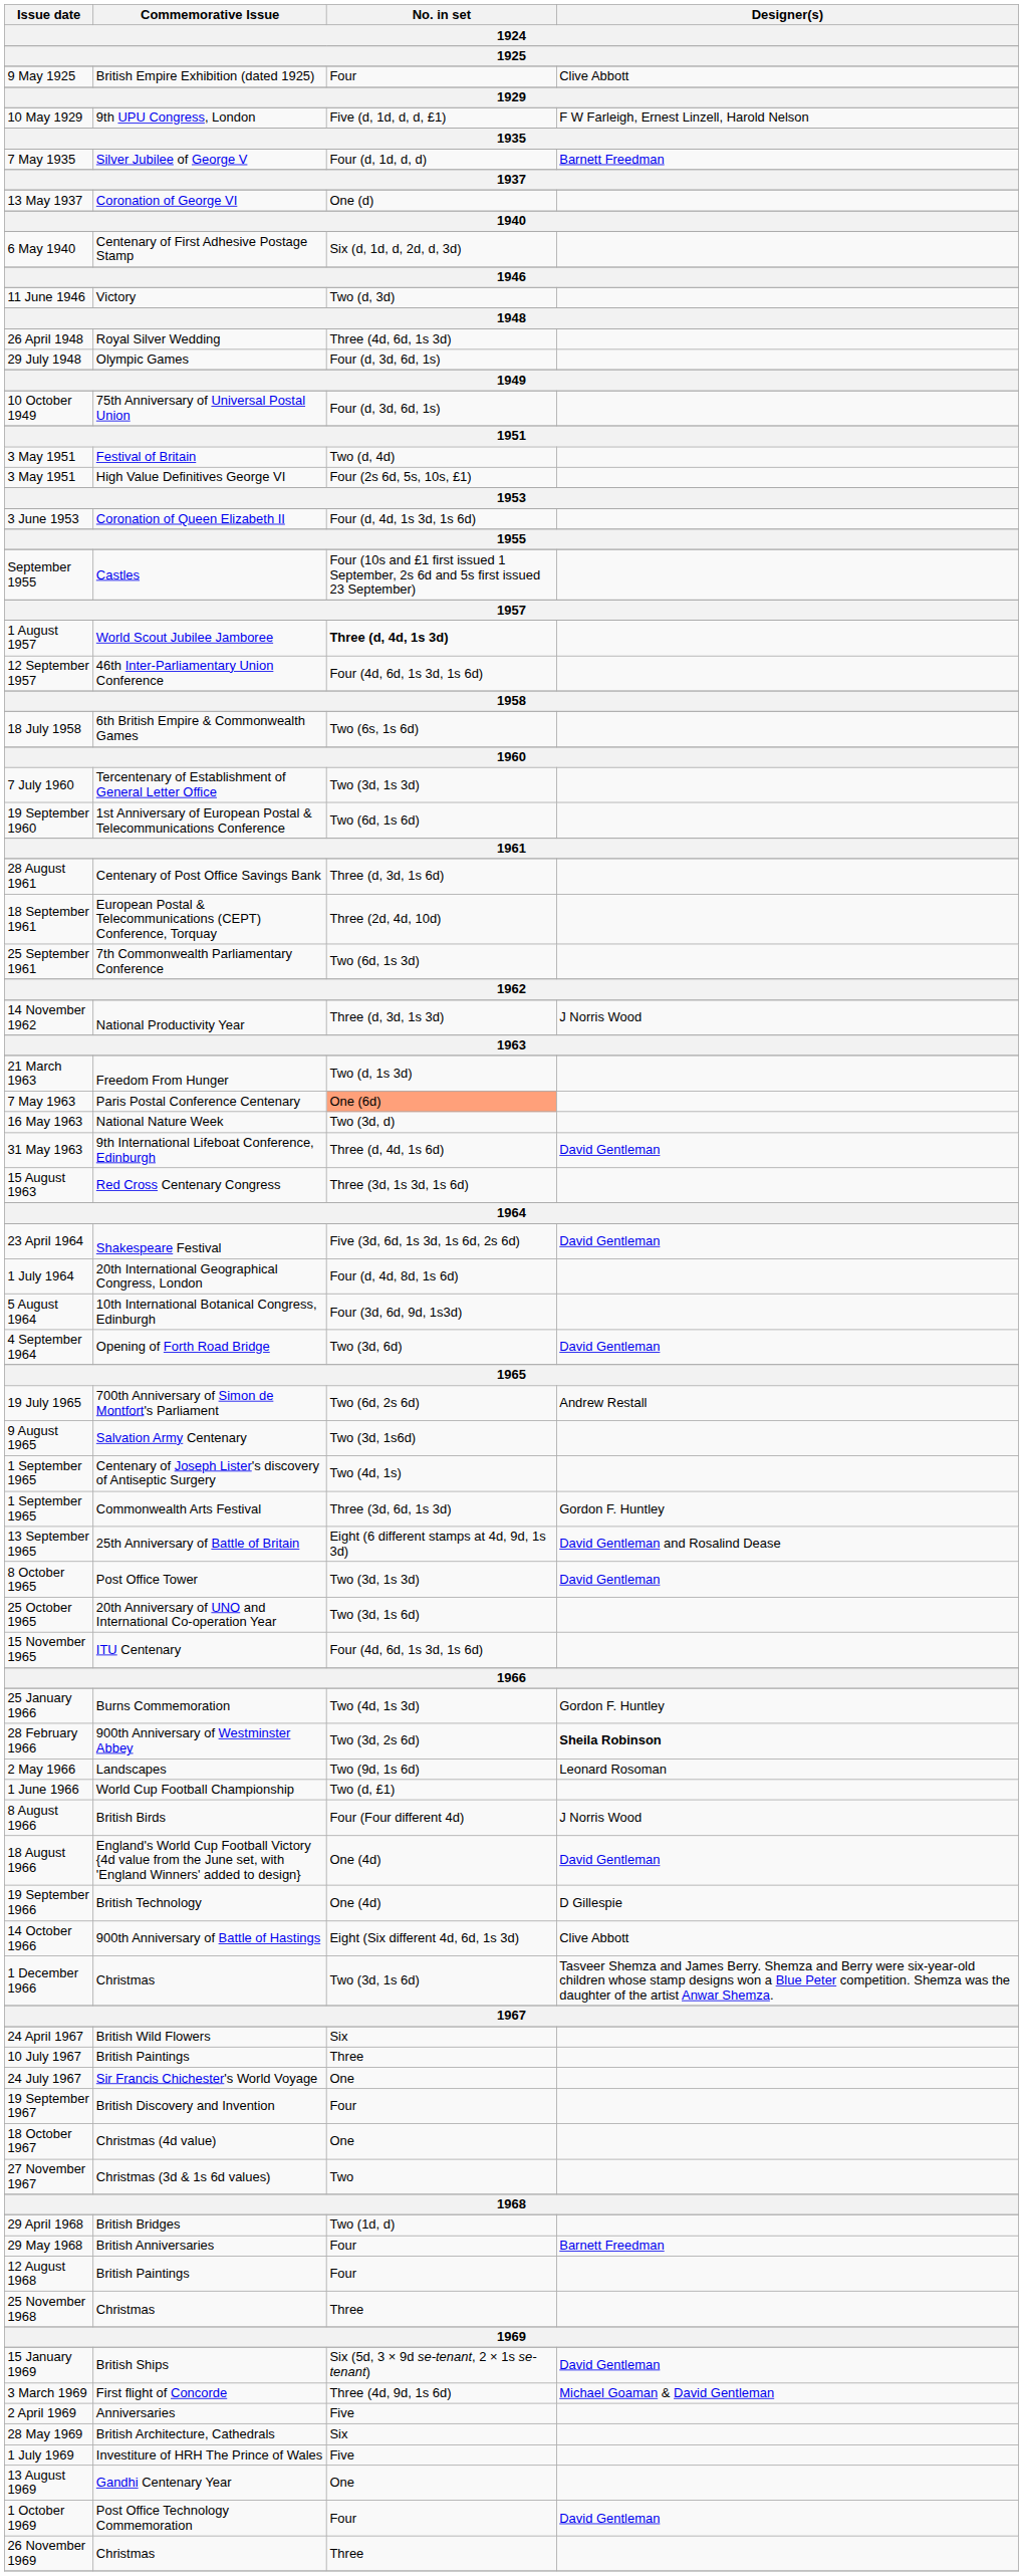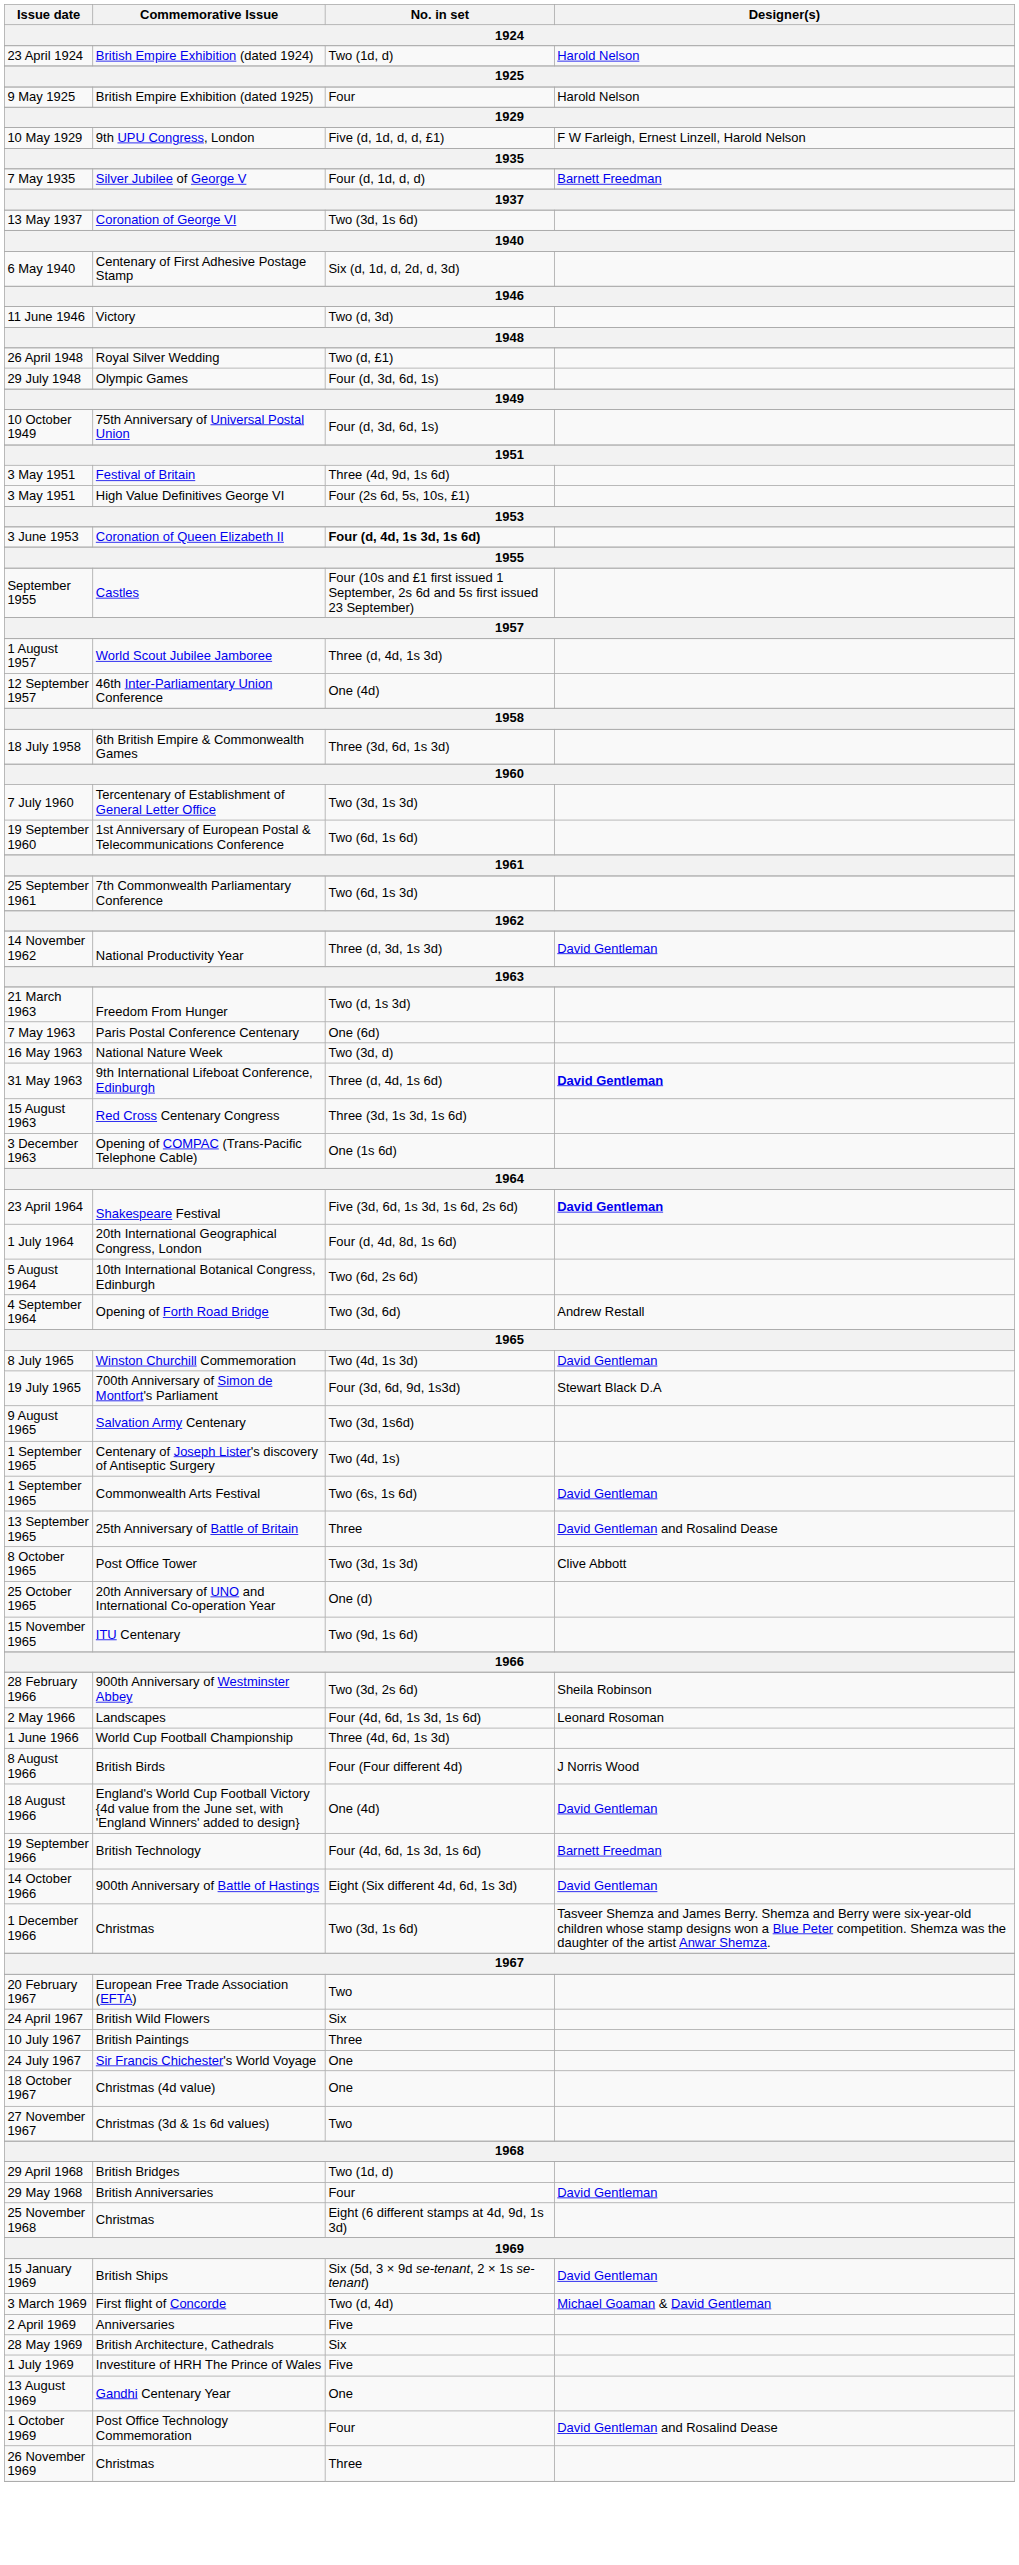 <table class="wikitable">
 <tr>
 <th>Issue date</th>
 <th>Commemorative Issue</th>
 <th>No. in set</th>
 <th>Designer(s)</th>
 </tr>
 <tr>
 <th colspan=4>1924</th>
 </tr>
 <tr>
 </tr>
 <tr>
+<td>23 April 1924</td>
+<td><a href='#'>British Empire Exhibition</a> (dated 1924)</td>
+<td>Two (1d, d)</td>
+<td><a href='#'>Harold Nelson</a></td>
+</tr>
+<tr>
 </tr>
 <tr>
 <th colspan=4>1925</th>
 </tr>
 <tr>
 </tr>
 <tr>
 <td>9 May 1925</td>
 <td>British Empire Exhibition (dated 1925)</td>
 <td>Four</td>
-<td>Clive Abbott</td>
+<td>Harold Nelson</td>
 </tr>
 <tr>
 </tr>
 <tr>
 <th colspan=4>1929</th>
 </tr>
 <tr>
 </tr>
 <tr>
 <td>10 May 1929</td>
 <td>9th <a href='#'>UPU Congress</a>, London</td>
 <td>Five (d, 1d, d, d, £1)</td>
 <td>F W Farleigh, Ernest Linzell, Harold Nelson</td>
 </tr>
 <tr>
 </tr>
 <tr>
 <th colspan=4>1935</th>
 </tr>
 <tr>
 </tr>
 <tr>
 <td>7 May 1935</td>
 <td><a href='#'>Silver Jubilee</a> of <a href='#'>George V</a></td>
 <td>Four (d, 1d, d, d)</td>
 <td><a href='#'>Barnett Freedman</a></td>
 </tr>
 <tr>
 </tr>
 <tr>
 <th colspan=4>1937</th>
 </tr>
 <tr>
 </tr>
 <tr>
 <td>13 May 1937</td>
 <td><a href='#'>Coronation of George VI</a></td>
-<td>One (d)</td>
+<td>Two (3d, 1s 6d) <em></em></td>
 <td></td>
 </tr>
 <tr>
 </tr>
 <tr>
 <th colspan=4>1940</th>
 </tr>
 <tr>
 </tr>
 <tr>
 <td>6 May 1940</td>
 <td>Centenary of First Adhesive Postage Stamp</td>
 <td>Six (d, 1d, d, 2d, d, 3d)</td>
 <td></td>
 </tr>
 <tr>
 </tr>
 <tr>
 <th colspan=4>1946</th>
 </tr>
 <tr>
 </tr>
 <tr>
 <td>11 June 1946</td>
 <td>Victory</td>
 <td>Two (d, 3d)</td>
 <td></td>
 </tr>
 <tr>
 </tr>
 <tr>
 <th colspan=4>1948</th>
 </tr>
 <tr>
 </tr>
 <tr>
 <td>26 April 1948</td>
 <td>Royal Silver Wedding</td>
-<td>Three (4d, 6d, 1s 3d) <em> </em></td>
+<td>Two (d, £1)</td>
 <td></td>
 </tr>
 <tr>
 <td>29 July 1948</td>
 <td>Olympic Games</td>
 <td>Four (d, 3d, 6d, 1s)</td>
 <td></td>
 </tr>
 <tr>
 </tr>
 <tr>
 <th colspan=4>1949</th>
 </tr>
 <tr>
 </tr>
 <tr>
 <td>10 October 1949</td>
 <td>75th Anniversary of <a href='#'>Universal Postal Union</a></td>
 <td>Four (d, 3d, 6d, 1s)</td>
 <td></td>
 </tr>
 <tr>
 </tr>
 <tr>
 <th colspan=4>1951</th>
 </tr>
 <tr>
 <td>3 May 1951</td>
 <td><a href='#'>Festival of Britain</a></td>
-<td>Two (d, 4d)</td>
+<td>Three (4d, 9d, 1s 6d)</td>
 <td></td>
 </tr>
 <tr>
 <td>3 May 1951</td>
 <td>High Value Definitives George VI </td>
 <td>Four (2s 6d, 5s, 10s, £1)</td>
 <td></td>
 </tr>
 <tr>
 </tr>
 <tr>
 <th colspan=4>1953</th>
 </tr>
 <tr>
 </tr>
 <tr>
 <td>3 June 1953</td>
 <td><a href='#'>Coronation of Queen Elizabeth II</a></td>
-<td>Four (d, 4d, 1s 3d, 1s 6d)</td>
+<td><strong>Four (d, 4d, 1s 3d, 1s 6d)</strong></td>
 <td></td>
 </tr>
 <tr>
 </tr>
 <tr>
 <th colspan=4>1955</th>
 </tr>
 <tr>
 </tr>
 <tr>
 <td>September 1955</td>
 <td><a href='#'>Castles</a> </td>
 <td>Four (10s and £1 first issued 1 September, 2s 6d and 5s first issued 23 September)</td>
 <td></td>
 </tr>
 <tr>
 </tr>
 <tr>
 <th colspan=4>1957</th>
 </tr>
 <tr>
 </tr>
 <tr>
 <td>1 August 1957</td>
 <td><a href='#'>World Scout Jubilee Jamboree</a></td>
-<td><strong>Three (d, 4d, 1s 3d)</strong></td>
+<td>Three (d, 4d, 1s 3d)</td>
 <td></td>
 </tr>
 <tr>
 <td>12 September 1957</td>
 <td>46th <a href='#'>Inter-Parliamentary Union</a> Conference</td>
-<td>Four (4d, 6d, 1s 3d, 1s 6d)<em> </em></td>
+<td>One (4d)</td>
 <td></td>
 </tr>
 <tr>
 </tr>
 <tr>
 <th colspan=4>1958</th>
 </tr>
 <tr>
 </tr>
 <tr>
 <td>18 July 1958</td>
 <td>6th British Empire & Commonwealth Games</td>
-<td>Two (6s, 1s 6d) <em></em></td>
+<td>Three (3d, 6d, 1s 3d)</td>
 <td></td>
 </tr>
 <tr>
 </tr>
 <tr>
 <th colspan=4>1960</th>
 </tr>
 <tr>
 <td>7 July 1960</td>
 <td>Tercentenary of Establishment of <a href='#'>General Letter Office</a></td>
 <td>Two (3d, 1s 3d)</td>
 <td></td>
 </tr>
 <tr>
 <td>19 September 1960</td>
 <td>1st Anniversary of European Postal & Telecommunications Conference</td>
 <td>Two (6d, 1s 6d)</td>
 <td></td>
 </tr>
 <tr>
 </tr>
 <tr>
 <th colspan=4>1961</th>
 </tr>
 <tr>
 </tr>
 <tr>
-<td>28 August 1961</td>
-<td>Centenary of Post Office Savings Bank</td>
-<td>Three (d, 3d, 1s 6d)</td>
-<td></td>
-</tr>
-<tr>
-<td>18 September 1961</td>
-<td>European Postal & Telecommunications (CEPT) Conference, Torquay</td>
-<td>Three (2d, 4d, 10d)</td>
-<td></td>
-</tr>
-<tr>
 <td>25 September 1961</td>
 <td>7th Commonwealth Parliamentary Conference</td>
 <td>Two (6d, 1s 3d)</td>
 <td></td>
 </tr>
 <tr>
 </tr>
 <tr>
 <th colspan=4>1962</th>
 </tr>
 <tr>
 </tr>
 <tr>
 <td>14 November 1962</td>
 <td><strong></strong><br>National Productivity Year</td>
 <td>Three (d, 3d, 1s 3d) <em></em></td>
-<td>J Norris Wood</td>
+<td><a href='#'>David Gentleman</a></td>
 </tr>
 <tr>
 </tr>
 <tr>
 <th colspan=4>1963</th>
 </tr>
 <tr>
 </tr>
 <tr>
 <td>21 March 1963</td>
 <td><strong></strong><br>Freedom From Hunger</td>
 <td>Two (d, 1s 3d) <em></em></td>
 <td></td>
 </tr>
 <tr>
 <td>7 May 1963</td>
 <td>Paris Postal Conference Centenary</td>
-<td style="background: lightsalmon;">One (6d) <em></em></td>
+<td>One (6d) <em></em></td>
 <td></td>
 </tr>
 <tr>
 <td>16 May 1963</td>
 <td>National Nature Week</td>
 <td>Two (3d, d) <em></em></td>
 <td></td>
 </tr>
 <tr>
 <td>31 May 1963</td>
 <td>9th International Lifeboat Conference, <a href='#'>Edinburgh</a></td>
 <td>Three (d, 4d, 1s 6d) <em></em></td>
-<td><a href='#'>David Gentleman</a></td>
+<td><strong><a href='#'>David Gentleman</a></strong></td>
 </tr>
 <tr>
 <td>15 August 1963</td>
 <td><a href='#'>Red Cross</a> Centenary Congress</td>
 <td>Three (3d, 1s 3d, 1s 6d) <em></em></td>
+<td></td>
+</tr>
+<tr>
+<td>3 December 1963</td>
+<td>Opening of <a href='#'>COMPAC</a> (Trans-Pacific Telephone Cable)</td>
+<td>One (1s 6d) <em></em></td>
 <td></td>
 </tr>
 <tr>
 </tr>
 <tr>
 <th colspan=4>1964</th>
 </tr>
 <tr>
 </tr>
 <tr>
 <td>23 April 1964</td>
 <td><br><a href='#'>Shakespeare</a> Festival</td>
 <td>Five (3d, 6d, 1s 3d, 1s 6d, 2s 6d)<br><em></em></td>
-<td><a href='#'>David Gentleman</a></td>
+<td><strong><a href='#'>David Gentleman</a></strong></td>
 </tr>
 <tr>
 <td>1 July 1964</td>
 <td>20th International Geographical Congress, London</td>
 <td>Four (d, 4d, 8d, 1s 6d)<br><em></em></td>
 <td></td>
 </tr>
 <tr>
 <td>5 August 1964</td>
 <td>10th International Botanical Congress, Edinburgh</td>
-<td>Four (3d, 6d, 9d, 1s3d)<br><em></em></td>
+<td>Two (6d, 2s 6d)<br><em></em></td>
 <td></td>
 </tr>
 <tr>
 <td>4 September 1964</td>
 <td>Opening of <a href='#'>Forth Road Bridge</a></td>
 <td>Two (3d, 6d) <em></em></td>
-<td><a href='#'>David Gentleman</a></td>
+<td>Andrew Restall</td>
 </tr>
 <tr>
 </tr>
 <tr>
 <th colspan=4>1965</th>
 </tr>
 <tr>
+<td>8 July 1965</td>
+<td><a href='#'>Winston Churchill</a> Commemoration</td>
+<td>Two (4d, 1s 3d) <em></em></td>
+<td><a href='#'>David Gentleman</a></td>
+</tr>
+<tr>
 <td>19 July 1965</td>
 <td>700th Anniversary of <a href='#'>Simon de Montfort</a>'s Parliament</td>
-<td>Two (6d, 2s 6d)<br><em></em></td>
-<td>Andrew Restall</td>
+<td>Four (3d, 6d, 9d, 1s3d)<br><em></em></td>
+<td>Stewart Black D.A</td>
 </tr>
 <tr>
 <td>9 August 1965</td>
 <td><a href='#'>Salvation Army</a> Centenary</td>
 <td>Two (3d, 1s6d) <em></em></td>
 <td></td>
 </tr>
 <tr>
 <td>1 September 1965</td>
 <td>Centenary of <a href='#'>Joseph Lister</a>'s discovery of Antiseptic Surgery</td>
 <td>Two (4d, 1s) <em></em></td>
 <td></td>
 </tr>
 <tr>
 <td>1 September 1965</td>
 <td>Commonwealth Arts Festival</td>
-<td>Three (3d, 6d, 1s 3d)</td>
-<td>Gordon F. Huntley</td>
+<td>Two (6s, 1s 6d) <em></em></td>
+<td><a href='#'>David Gentleman</a></td>
 </tr>
 <tr>
 <td>13 September 1965</td>
 <td>25th Anniversary of <a href='#'>Battle of Britain</a></td>
-<td>Eight (6 different stamps at 4d, 9d, 1s 3d)<br><em></em></td>
+<td>Three</td>
 <td><a href='#'>David Gentleman</a> and Rosalind Dease</td>
 </tr>
 <tr>
 <td>8 October 1965</td>
 <td>Post Office Tower</td>
 <td>Two (3d, 1s 3d) <em></em></td>
-<td><a href='#'>David Gentleman</a></td>
+<td>Clive Abbott</td>
 </tr>
 <tr>
 <td>25 October 1965</td>
 <td>20th Anniversary of <a href='#'>UNO</a> and International Co-operation Year</td>
-<td>Two (3d, 1s 6d) <em></em></td>
+<td>One (d)</td>
 <td></td>
 </tr>
 <tr>
 <td>15 November 1965</td>
 <td><a href='#'>ITU</a> Centenary</td>
-<td>Four (4d, 6d, 1s 3d, 1s 6d) <em> </em></td>
+<td>Two (9d, 1s 6d) <em></em></td>
 <td></td>
 </tr>
 <tr>
 </tr>
 <tr>
 <th colspan=4>1966</th>
 </tr>
 <tr>
 </tr>
 <tr>
-<td>25 January 1966</td>
-<td>Burns Commemoration</td>
-<td>Two (4d, 1s 3d) <em></em></td>
-<td>Gordon F. Huntley</td>
-</tr>
-<tr>
 <td>28 February 1966</td>
 <td>900th Anniversary of <a href='#'>Westminster Abbey</a></td>
 <td>Two (3d, 2s 6d) <em></em></td>
-<td><strong>Sheila Robinson</strong></td>
+<td>Sheila Robinson</td>
 </tr>
 <tr>
 <td>2 May 1966</td>
 <td>Landscapes</td>
-<td>Two (9d, 1s 6d) <em></em></td>
+<td>Four (4d, 6d, 1s 3d, 1s 6d) <em> </em></td>
 <td>Leonard Rosoman</td>
 </tr>
 <tr>
 <td>1 June 1966</td>
 <td>World Cup Football Championship</td>
-<td>Two (d, £1)</td>
+<td>Three (4d, 6d, 1s 3d) <em> </em></td>
 <td></td>
 </tr>
 <tr>
 <td>8 August 1966</td>
 <td>British Birds</td>
 <td>Four (Four different 4d)<em> </em></td>
 <td>J Norris Wood</td>
 </tr>
 <tr>
 <td>18 August 1966</td>
 <td>England's World Cup Football Victory<br>{4d value from the June set, with 'England Winners' added to design}</td>
 <td>One (4d)</td>
 <td><a href='#'>David Gentleman</a></td>
 </tr>
 <tr>
 <td>19 September 1966</td>
 <td>British Technology</td>
-<td>One (4d)</td>
-<td>D Gillespie</td>
+<td>Four (4d, 6d, 1s 3d, 1s 6d)<em> </em></td>
+<td><a href='#'>Barnett Freedman</a></td>
 </tr>
 <tr>
 <td>14 October 1966</td>
 <td>900th Anniversary of <a href='#'>Battle of Hastings</a></td>
 <td>Eight (Six different 4d, 6d, 1s 3d)<em> </em></td>
-<td>Clive Abbott</td>
+<td><a href='#'>David Gentleman</a></td>
 </tr>
 <tr>
 <td>1 December 1966</td>
 <td>Christmas</td>
 <td>Two (3d, 1s 6d)<em> </em></td>
 <td>Tasveer Shemza and James Berry. Shemza and Berry were six-year-old children whose stamp designs won a <a href='#'>Blue Peter</a> competition. Shemza was the daughter of the artist <a href='#'>Anwar Shemza</a>.</td>
 </tr>
 <tr>
 </tr>
 <tr>
 <th colspan=4>1967</th>
 </tr>
 <tr>
+</tr>
+<tr>
+<td>20 February 1967</td>
+<td>European Free Trade Association (<a href='#'>EFTA</a>)</td>
+<td>Two </td>
+<td></td>
 </tr>
 <tr>
 <td>24 April 1967</td>
 <td>British Wild Flowers</td>
 <td>Six </td>
 <td> </td>
 </tr>
 <tr>
 <td>10 July 1967</td>
 <td>British Paintings</td>
 <td>Three </td>
 <td></td>
 </tr>
 <tr>
 <td>24 July 1967</td>
 <td><a href='#'>Sir Francis Chichester</a>'s World Voyage</td>
 <td>One </td>
-<td></td>
-</tr>
-<tr>
-<td>19 September 1967</td>
-<td>British Discovery and Invention</td>
-<td>Four </td>
 <td></td>
 </tr>
 <tr>
 <td>18 October 1967</td>
 <td>Christmas (4d value)</td>
 <td>One </td>
 <td></td>
 </tr>
 <tr>
 <td>27 November 1967</td>
 <td>Christmas (3d & 1s 6d values)</td>
 <td>Two </td>
 <td></td>
 </tr>
 <tr>
 </tr>
 <tr>
 <th colspan=4>1968</th>
 </tr>
 <tr>
 </tr>
 <tr>
 <td>29 April 1968</td>
 <td>British Bridges</td>
 <td>Two (1d, d)</td>
 <td></td>
 </tr>
 <tr>
 <td>29 May 1968</td>
 <td>British Anniversaries</td>
 <td>Four</td>
-<td><a href='#'>Barnett Freedman</a></td>
-</tr>
-<tr>
-<td>12 August 1968</td>
-<td>British Paintings</td>
-<td>Four</td>
-<td></td>
+<td><a href='#'>David Gentleman</a></td>
 </tr>
 <tr>
 <td>25 November 1968</td>
 <td>Christmas</td>
-<td>Three</td>
+<td>Eight (6 different stamps at 4d, 9d, 1s 3d)<br><em></em></td>
 <td></td>
 </tr>
 <tr>
 </tr>
 <tr>
 <th colspan=4>1969</th>
 </tr>
 <tr>
 </tr>
 <tr>
 <td>15 January 1969</td>
 <td>British Ships</td>
 <td>Six (5d, 3 × 9d <em>se-tenant</em>, 2 × 1s <em>se-tenant</em>)</td>
 <td><a href='#'>David Gentleman</a></td>
 </tr>
 <tr>
 <td>3 March 1969</td>
 <td>First flight of <a href='#'>Concorde</a></td>
-<td>Three (4d, 9d, 1s 6d)</td>
+<td>Two (d, 4d)</td>
 <td><a href='#'>Michael Goaman</a> & <a href='#'>David Gentleman</a></td>
 </tr>
 <tr>
 <td>2 April 1969</td>
 <td>Anniversaries</td>
 <td>Five</td>
 <td></td>
 </tr>
 <tr>
 <td>28 May 1969</td>
 <td>British Architecture, Cathedrals</td>
 <td>Six</td>
 <td></td>
 </tr>
 <tr>
 <td>1 July 1969</td>
 <td>Investiture of HRH The Prince of Wales</td>
 <td>Five</td>
 <td></td>
 </tr>
 <tr>
 <td>13 August 1969</td>
 <td><a href='#'>Gandhi</a> Centenary Year</td>
 <td>One</td>
 <td></td>
 </tr>
 <tr>
 <td>1 October 1969</td>
 <td>Post Office Technology Commemoration</td>
 <td>Four</td>
-<td><a href='#'>David Gentleman</a></td>
+<td><a href='#'>David Gentleman</a> and Rosalind Dease</td>
 </tr>
 <tr>
 <td>26 November 1969</td>
 <td>Christmas</td>
 <td>Three</td>
 <td></td>
 </tr>
 <tr>
 </tr>
 </table>
